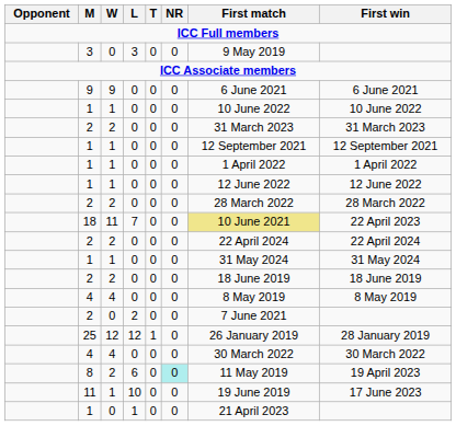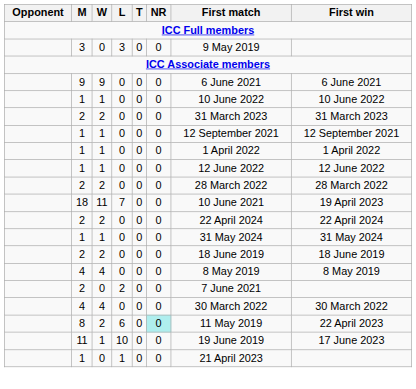 <table class="wikitable" style="text-align: center; width: 600px;">
 <tr>
 <th>Opponent</th>
 <th>M</th>
 <th>W</th>
 <th>L</th>
 <th>T</th>
 <th>NR</th>
 <th>First match</th>
 <th>First win</th>
 </tr>
 <tr>
 <td colspan="8" style="text-align: center;"><strong><a href='#'>ICC Full members</a></strong></td>
 </tr>
 <tr>
 <td align=left></td>
 <td>3</td>
 <td>0</td>
 <td>3</td>
 <td>0</td>
 <td>0</td>
 <td>9 May 2019</td>
 <td></td>
 </tr>
 <tr>
 <td colspan="8" style="text-align: center;"><strong><a href='#'>ICC Associate members</a></strong></td>
 </tr>
 <tr>
 <td align=left></td>
 <td>9</td>
 <td>9</td>
 <td>0</td>
 <td>0</td>
 <td>0</td>
 <td>6 June 2021</td>
 <td>6 June 2021</td>
 </tr>
 <tr>
 <td align=left></td>
 <td>1</td>
 <td>1</td>
 <td>0</td>
 <td>0</td>
 <td>0</td>
 <td>10 June 2022</td>
 <td>10 June 2022</td>
 </tr>
 <tr>
 <td align=left></td>
 <td>2</td>
 <td>2</td>
 <td>0</td>
 <td>0</td>
 <td>0</td>
 <td>31 March 2023</td>
 <td>31 March 2023</td>
 </tr>
 <tr>
 <td align=left></td>
 <td>1</td>
 <td>1</td>
 <td>0</td>
 <td>0</td>
 <td>0</td>
 <td>12 September 2021</td>
 <td>12 September 2021</td>
 </tr>
 <tr>
 <td align=left></td>
 <td>1</td>
 <td>1</td>
 <td>0</td>
 <td>0</td>
 <td>0</td>
 <td>1 April 2022</td>
 <td>1 April 2022</td>
 </tr>
 <tr>
 <td align=left></td>
 <td>1</td>
 <td>1</td>
 <td>0</td>
 <td>0</td>
 <td>0</td>
 <td>12 June 2022</td>
 <td>12 June 2022</td>
 </tr>
 <tr>
 <td align=left></td>
 <td>2</td>
 <td>2</td>
 <td>0</td>
 <td>0</td>
 <td>0</td>
 <td>28 March 2022</td>
 <td>28 March 2022</td>
 </tr>
 <tr>
 <td align=left></td>
 <td>18</td>
 <td>11</td>
 <td>7</td>
 <td>0</td>
 <td>0</td>
-<td style="background: khaki;">10 June 2021</td>
-<td>22 April 2023</td>
+<td>10 June 2021</td>
+<td>19 April 2023</td>
 </tr>
 <tr>
 <td align=left></td>
 <td>2</td>
 <td>2</td>
 <td>0</td>
 <td>0</td>
 <td>0</td>
 <td>22 April 2024</td>
 <td>22 April 2024</td>
 </tr>
 <tr>
 <td align=left></td>
 <td>1</td>
 <td>1</td>
 <td>0</td>
 <td>0</td>
 <td>0</td>
 <td>31 May 2024</td>
 <td>31 May 2024</td>
 </tr>
 <tr>
 <td align=left></td>
 <td>2</td>
 <td>2</td>
 <td>0</td>
 <td>0</td>
 <td>0</td>
 <td>18 June 2019</td>
 <td>18 June 2019</td>
 </tr>
 <tr>
 <td align=left></td>
 <td>4</td>
 <td>4</td>
 <td>0</td>
 <td>0</td>
 <td>0</td>
 <td>8 May 2019</td>
 <td>8 May 2019</td>
 </tr>
 <tr>
 <td align=left></td>
 <td>2</td>
 <td>0</td>
 <td>2</td>
 <td>0</td>
 <td>0</td>
 <td>7 June 2021</td>
 <td></td>
 </tr>
 <tr>
 <td align=left></td>
-<td>25</td>
-<td>12</td>
-<td>12</td>
-<td>1</td>
-<td>0</td>
-<td>26 January 2019</td>
-<td>28 January 2019</td>
-</tr>
-<tr>
-<td align=left></td>
 <td>4</td>
 <td>4</td>
 <td>0</td>
 <td>0</td>
 <td>0</td>
 <td>30 March 2022</td>
 <td>30 March 2022</td>
 </tr>
 <tr>
 <td align=left></td>
 <td>8</td>
 <td>2</td>
 <td>6</td>
 <td>0</td>
 <td style="background: paleturquoise;">0</td>
 <td>11 May 2019</td>
-<td>19 April 2023</td>
+<td>22 April 2023</td>
 </tr>
 <tr>
 <td align=left></td>
 <td>11</td>
 <td>1</td>
 <td>10</td>
 <td>0</td>
 <td>0</td>
 <td>19 June 2019</td>
 <td>17 June 2023</td>
 </tr>
 <tr>
 <td align=left></td>
 <td>1</td>
 <td>0</td>
 <td>1</td>
 <td>0</td>
 <td>0</td>
 <td>21 April 2023</td>
 <td></td>
 </tr>
 </table>
